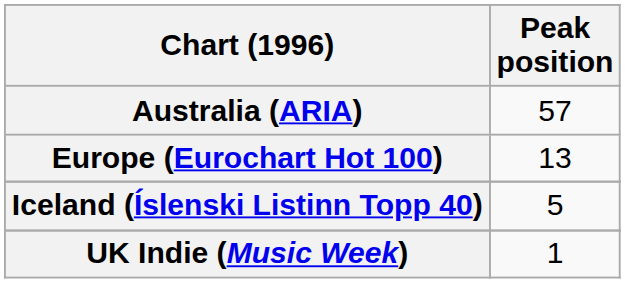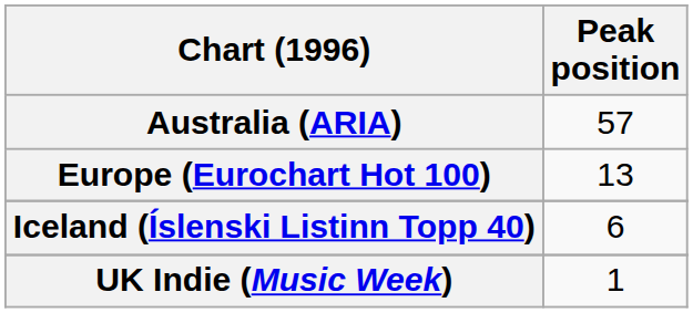 <table class="wikitable sortable plainrowheaders" style="text-align:center">
 <tr>
 <th>Chart (1996)</th>
 <th>Peak<br>position</th>
 </tr>
 <tr>
 <th scope="row">Australia (<a href='#'>ARIA</a>)</th>
 <td>57</td>
 </tr>
 <tr>
 <th scope="row">Europe (<a href='#'>Eurochart Hot 100</a>)</th>
 <td>13</td>
 </tr>
 <tr>
 </tr>
 <tr>
 <th scope="row">Iceland (<a href='#'>Íslenski Listinn Topp 40</a>)</th>
-<td>5</td>
+<td>6</td>
 </tr>
 <tr>
 </tr>
 <tr>
 </tr>
 <tr>
 </tr>
 <tr>
 </tr>
 <tr>
 <th scope="row">UK Indie (<em><a href='#'>Music Week</a></em>)</th>
 <td align=center>1</td>
 </tr>
 </table>
